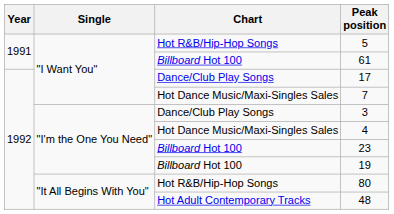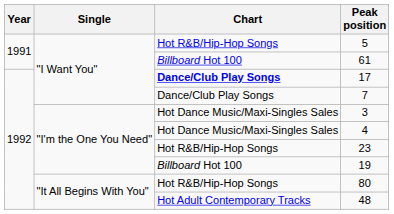 <table class="wikitable">
 <tr>
 <th align="left">Year</th>
 <th align="left">Single</th>
 <th align="left">Chart</th>
 <th align="left">Peak<br>position</th>
 </tr>
 <tr>
 <td rowspan="2">1991</td>
 <td rowspan="4">"I Want You"</td>
 <td align="left"><a href='#'>Hot R&B/Hip-Hop Songs</a></td>
 <td align="center">5</td>
 </tr>
 <tr>
 <td align="left"><a href='#'><em>Billboard</em> Hot 100</a></td>
 <td align="center">61</td>
 </tr>
 <tr>
 <td rowspan="8">1992</td>
-<td align="left"><a href='#'>Dance/Club Play Songs</a></td>
+<td align="left"><strong><a href='#'>Dance/Club Play Songs</a></strong></td>
 <td align="center">17</td>
 </tr>
 <tr>
-<td align="left">Hot Dance Music/Maxi-Singles Sales</td>
+<td align="left">Dance/Club Play Songs</td>
 <td align="center">7</td>
 </tr>
 <tr>
 <td rowspan="4">"I'm the One You Need"</td>
-<td align="left">Dance/Club Play Songs</td>
+<td align="left">Hot Dance Music/Maxi-Singles Sales</td>
 <td align="center">3</td>
 </tr>
 <tr>
 <td align="left">Hot Dance Music/Maxi-Singles Sales</td>
 <td align="center">4</td>
 </tr>
 <tr>
-<td align="left"><a href='#'><em>Billboard</em> Hot 100</a></td>
+<td align="left">Hot R&B/Hip-Hop Songs</td>
 <td align="center">23</td>
 </tr>
 <tr>
 <td align="left"><em>Billboard</em> Hot 100</td>
 <td align="center">19</td>
 </tr>
 <tr>
 <td rowspan="2">"It All Begins With You"</td>
 <td align="left">Hot R&B/Hip-Hop Songs</td>
 <td align="center">80</td>
 </tr>
 <tr>
 <td align="left"><a href='#'>Hot Adult Contemporary Tracks</a></td>
 <td align="center">48</td>
 </tr>
 </table>
